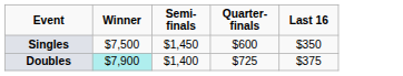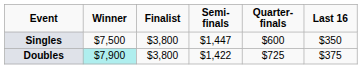 <table class="wikitable" style="font-size:90%; text-align:center">
 <tr>
 <td width="104px"><strong>Event</strong></td>
 <td width="68px"><strong>Winner</strong></td>
+<td width="68px"><strong>Finalist</strong></td>
 <td width="68px"><strong>Semi-finals</strong></td>
 <td width="80px"><strong>Quarter-finals</strong></td>
 <td width="68px"><strong>Last 16</strong></td>
 </tr>
 <tr>
 <td bgcolor="#DFE2E9"><strong>Singles</strong></td>
 <td>$7,500</td>
-<td>$1,450</td>
+<td>$3,800</td>
+<td>$1,447</td>
 <td>$600</td>
 <td>$350</td>
 </tr>
 <tr>
 <td bgcolor="#DFE2E9"><strong>Doubles</strong></td>
 <td style="background: paleturquoise;">$7,900</td>
-<td>$1,400</td>
+<td>$3,800</td>
+<td>$1,422</td>
 <td>$725</td>
 <td>$375</td>
 </tr>
 </table>
